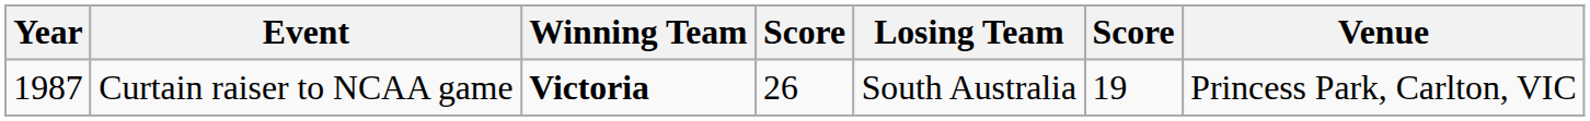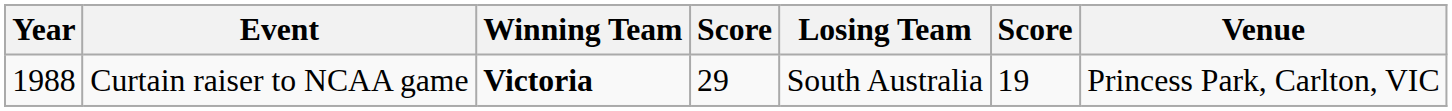 <table class="wikitable">
 <tr>
 <th>Year</th>
 <th>Event</th>
 <th>Winning Team</th>
 <th>Score</th>
 <th>Losing Team</th>
 <th>Score</th>
 <th>Venue</th>
 </tr>
 <tr>
-<td>1987</td>
+<td>1988</td>
 <td>Curtain raiser to NCAA game</td>
 <td><strong>Victoria</strong></td>
-<td>26</td>
+<td>29</td>
 <td>South Australia</td>
 <td>19</td>
 <td>Princess Park, Carlton, VIC</td>
 </tr>
 </table>
